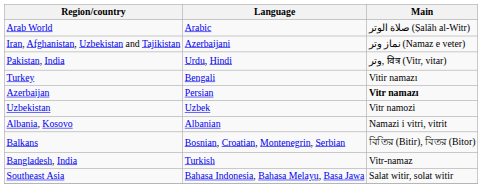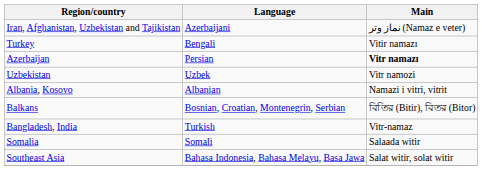 <table class="wikitable">
 <tr>
 <th>Region/country</th>
 <th>Language</th>
 <th>Main</th>
 </tr>
 <tr>
-<td><a href='#'>Arab World</a></td>
-<td><a href='#'>Arabic</a></td>
-<td>صلاة الوتر (Ṣalāh al-Witr)</td>
-</tr>
-<tr>
 <td><a href='#'>Iran</a>, <a href='#'>Afghanistan</a>, <a href='#'>Uzbekistan</a> and <a href='#'>Tajikistan</a></td>
 <td><a href='#'>Azerbaijani</a></td>
 <td>نماز وتر (Namaz e veter)</td>
-</tr>
-<tr>
-<td><a href='#'>Pakistan</a>, <a href='#'>India</a></td>
-<td><a href='#'>Urdu</a>, <a href='#'>Hindi</a></td>
-<td>وتر, वित्र (Vitr, vitar)</td>
 </tr>
 <tr>
 <td><a href='#'>Turkey</a></td>
 <td><a href='#'>Bengali</a></td>
 <td>Vitir namazı</td>
 </tr>
 <tr>
 <td><a href='#'>Azerbaijan</a></td>
 <td><a href='#'>Persian</a></td>
 <td><strong>Vitr namazı</strong></td>
 </tr>
 <tr>
 <td><a href='#'>Uzbekistan</a></td>
 <td><a href='#'>Uzbek</a></td>
 <td>Vitr namozi</td>
 </tr>
 <tr>
 <td><a href='#'>Albania</a>, <a href='#'>Kosovo</a></td>
 <td><a href='#'>Albanian</a></td>
 <td>Namazi i vitri, vitrit</td>
 </tr>
 <tr>
 <td><a href='#'>Balkans</a></td>
 <td><a href='#'>Bosnian</a>, <a href='#'>Croatian</a>, <a href='#'>Montenegrin</a>, <a href='#'>Serbian</a></td>
 <td>বিতির (Bitir), বিতর (Bitor)</td>
 </tr>
 <tr>
 <td><a href='#'>Bangladesh</a>, <a href='#'>India</a></td>
 <td><a href='#'>Turkish</a></td>
 <td>Vitr-namaz</td>
 </tr>
 <tr>
+<td><a href='#'>Somalia</a></td>
+<td><a href='#'>Somali</a></td>
+<td>Salaada witir</td>
+</tr>
+<tr>
 <td><a href='#'>Southeast Asia</a></td>
 <td><a href='#'>Bahasa Indonesia</a>, <a href='#'>Bahasa Melayu</a>, <a href='#'>Basa Jawa</a></td>
 <td>Salat witir, solat witir</td>
 </tr>
 <tr>
 </tr>
 </table>
